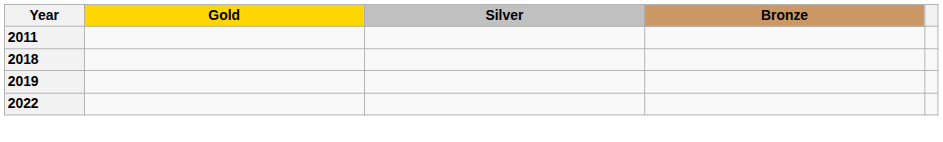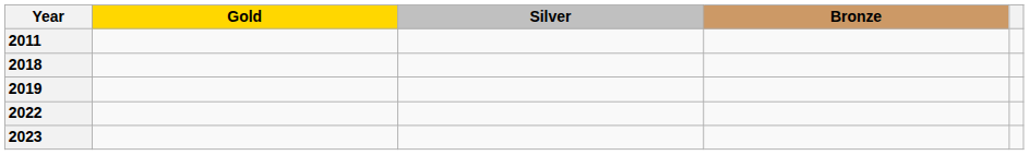 <table class="wikitable unsortable" style="text-align:left; width:85%">
 <tr>
 <th scope="col" style="text-align:center">Year</th>
 <td scope="col" style="text-align:center; width:30%; background:gold"><strong>Gold</strong></td>
 <td scope="col" style="text-align:center; width:30%; background:silver"><strong>Silver</strong></td>
 <td scope="col" style="text-align:center; width:30%; background:#c96"><strong>Bronze</strong></td>
 <th scope="col" style="text-align:center"></th>
 </tr>
 <tr>
 <th scope="row" style="text-align:left">2011</th>
 <td></td>
 <td></td>
 <td></td>
 <td></td>
 </tr>
 <tr>
 <th scope="row" style="text-align:left">2018</th>
 <td></td>
 <td></td>
 <td></td>
 <td></td>
 </tr>
 <tr>
 <th scope="row" style="text-align:left">2019</th>
 <td></td>
 <td></td>
 <td></td>
 <td></td>
 </tr>
 <tr>
 <th scope="row" style="text-align:left">2022</th>
 <td></td>
 <td></td>
 <td></td>
 <td></td>
 </tr>
+<tr>
+<th scope="row" style="text-align:left">2023</th>
+<td></td>
+<td></td>
+<td></td>
+<td></td>
+</tr>
 </table>
